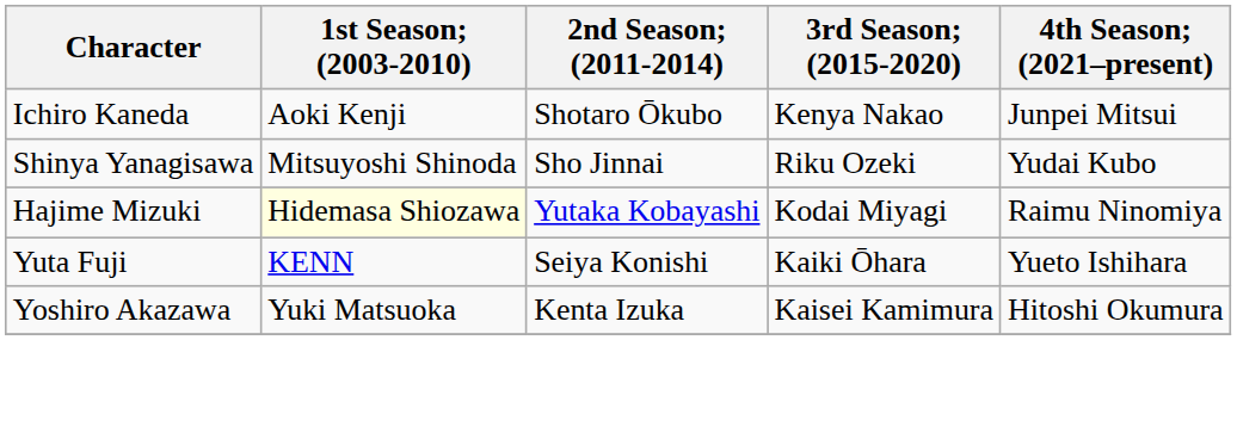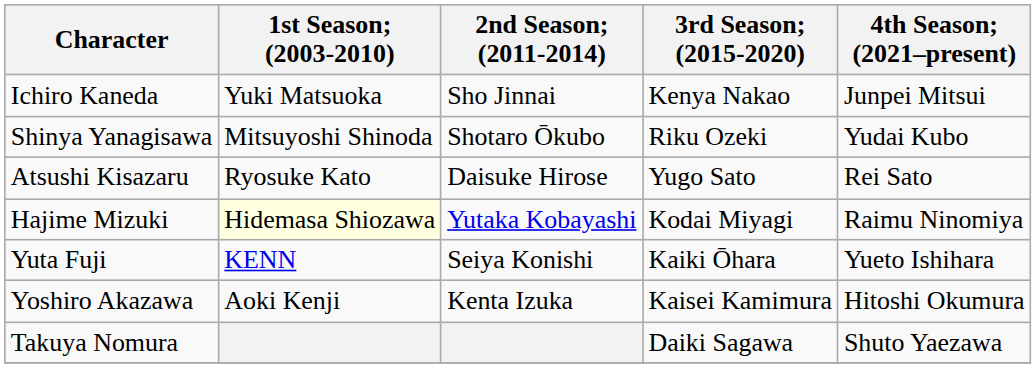 <table class="wikitable">
 <tr>
 <th>Character</th>
 <th>1st Season;<br>(2003-2010)</th>
 <th>2nd Season;<br>(2011-2014)</th>
 <th>3rd Season;<br>(2015-2020)</th>
 <th>4th Season;<br>(2021–present)</th>
 </tr>
 <tr>
 <td>Ichiro Kaneda</td>
-<td>Aoki Kenji</td>
-<td>Shotaro Ōkubo</td>
+<td>Yuki Matsuoka</td>
+<td>Sho Jinnai</td>
 <td>Kenya Nakao</td>
 <td>Junpei Mitsui</td>
 </tr>
 <tr>
 <td>Shinya Yanagisawa</td>
 <td>Mitsuyoshi Shinoda</td>
-<td>Sho Jinnai</td>
+<td>Shotaro Ōkubo</td>
 <td>Riku Ozeki</td>
 <td>Yudai Kubo</td>
+</tr>
+<tr>
+<td>Atsushi Kisazaru</td>
+<td>Ryosuke Kato</td>
+<td>Daisuke Hirose</td>
+<td>Yugo Sato</td>
+<td>Rei Sato</td>
 </tr>
 <tr>
 <td>Hajime Mizuki</td>
 <td style="background: lightyellow;">Hidemasa Shiozawa</td>
 <td><a href='#'>Yutaka Kobayashi</a></td>
 <td>Kodai Miyagi</td>
 <td>Raimu Ninomiya</td>
 </tr>
 <tr>
 <td>Yuta Fuji</td>
 <td><a href='#'>KENN</a></td>
 <td>Seiya Konishi</td>
 <td>Kaiki Ōhara</td>
 <td>Yueto Ishihara</td>
 </tr>
 <tr>
 <td>Yoshiro Akazawa</td>
-<td>Yuki Matsuoka</td>
+<td>Aoki Kenji</td>
 <td>Kenta Izuka</td>
 <td>Kaisei Kamimura</td>
 <td>Hitoshi Okumura</td>
 </tr>
 <tr>
+<td>Takuya Nomura</td>
+<th scope="row"></th>
+<th scope="row"></th>
+<td>Daiki Sagawa</td>
+<td>Shuto Yaezawa</td>
+</tr>
+<tr>
 </tr>
 </table>
